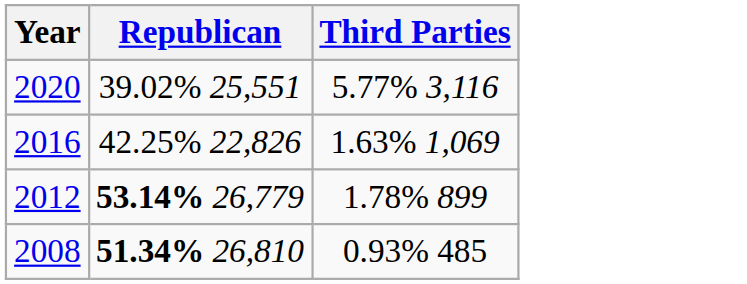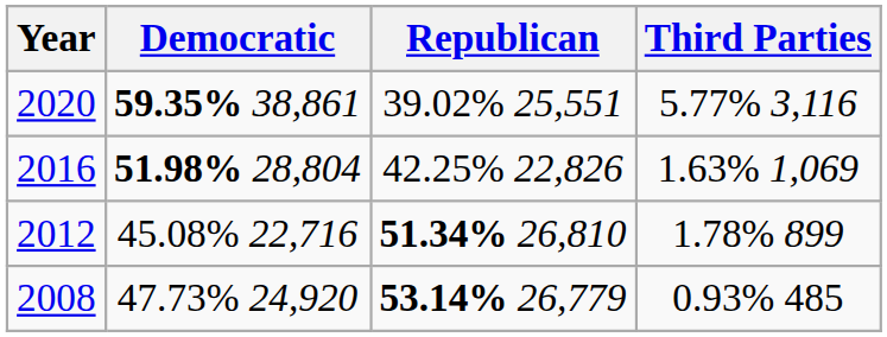 <table class="wikitable" style="float:center; margin:1em; font-size:95%;">
 <tr style="background:lightgrey;">
 <th>Year</th>
+<th><a href='#'>Democratic</a></th>
 <th><a href='#'>Republican</a></th>
 <th><a href='#'>Third Parties</a></th>
 </tr>
 <tr>
 <td align="center" ><a href='#'>2020</a></td>
+<td align="center" ><strong>59.35%</strong> <em>38,861</em></td>
 <td align="center" >39.02% <em>25,551</em></td>
 <td align="center" >5.77% <em>3,116</em></td>
 </tr>
 <tr>
 <td align="center" ><a href='#'>2016</a></td>
+<td align="center" ><strong>51.98%</strong> <em>28,804</em></td>
 <td align="center" >42.25% <em>22,826</em></td>
 <td align="center" >1.63% <em>1,069</em></td>
 </tr>
 <tr>
 <td align="center" ><a href='#'>2012</a></td>
-<td align="center" ><strong>53.14%</strong> <em>26,779</em></td>
+<td align="center" >45.08% <em>22,716</em></td>
+<td align="center" ><strong>51.34%</strong> <em>26,810</em></td>
 <td align="center" >1.78% <em>899</em></td>
 </tr>
 <tr>
 <td align="center" ><a href='#'>2008</a></td>
-<td align="center" ><strong>51.34%</strong> <em>26,810</em></td>
+<td align="center" >47.73% <em>24,920</em></td>
+<td align="center" ><strong>53.14%</strong> <em>26,779</em></td>
 <td align="center" >0.93% 485</td>
 </tr>
 </table>
